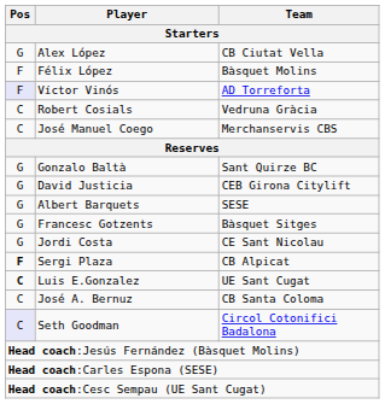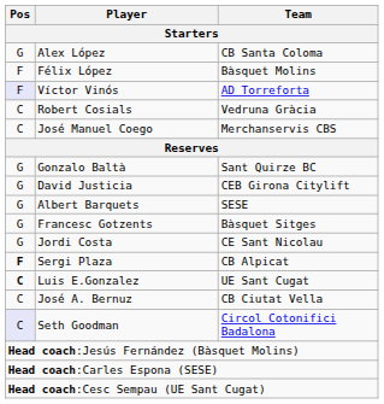 <table class="wikitable" style="text-align:center; font-size:90%;">
 <tr>
 <th scope="col" style="width:25px;">Pos</th>
 <th scope="col" style="width:185px;">Player</th>
 <th scope="col" style="width:160px;">Team</th>
 </tr>
 <tr>
 <th scope="col" colspan="5">Starters</th>
 </tr>
 <tr>
 <td>G</td>
 <td style="text-align:left">Alex López</td>
-<td style="text-align:left">CB Ciutat Vella</td>
+<td style="text-align:left">CB Santa Coloma</td>
 </tr>
 <tr>
 <td>F</td>
 <td style="text-align:left">Félix López</td>
 <td style="text-align:left">Bàsquet Molins</td>
 </tr>
 <tr>
 <td style="background: lavender;">F</td>
 <td style="text-align:left">Víctor Vinós</td>
 <td style="text-align:left"><a href='#'>AD Torreforta</a></td>
 </tr>
 <tr>
 <td>C</td>
 <td style="text-align:left">Robert Cosials</td>
 <td style="text-align:left">Vedruna Gràcia</td>
 </tr>
 <tr>
 <td>C</td>
 <td style="text-align:left">José Manuel Coego</td>
 <td style="text-align:left">Merchanservis CBS</td>
 </tr>
 <tr>
 <th scope="col" colspan="5">Reserves</th>
 </tr>
 <tr>
 <td>G</td>
 <td style="text-align:left">Gonzalo Baltà</td>
 <td style="text-align:left">Sant Quirze BC</td>
 </tr>
 <tr>
 <td>G</td>
 <td style="text-align:left">David Justicia</td>
 <td style="text-align:left">CEB Girona Citylift</td>
 </tr>
 <tr>
 <td>G</td>
 <td style="text-align:left">Albert Barquets</td>
 <td style="text-align:left">SESE</td>
 </tr>
 <tr>
 <td>G</td>
 <td style="text-align:left">Francesc Gotzents</td>
 <td style="text-align:left">Bàsquet Sitges</td>
 </tr>
 <tr>
 <td>G</td>
 <td style="text-align:left">Jordi Costa</td>
 <td style="text-align:left">CE Sant Nicolau</td>
 </tr>
 <tr>
 <td><strong>F</strong></td>
 <td style="text-align:left">Sergi Plaza</td>
 <td style="text-align:left">CB Alpicat</td>
 </tr>
 <tr>
 <td><strong>C</strong></td>
 <td style="text-align:left">Luis E.Gonzalez</td>
 <td style="text-align:left">UE Sant Cugat</td>
 </tr>
 <tr>
 <td>C</td>
 <td style="text-align:left">José A. Bernuz</td>
-<td style="text-align:left">CB Santa Coloma</td>
+<td style="text-align:left">CB Ciutat Vella</td>
 </tr>
 <tr>
 <td style="background: lavender;">C</td>
 <td style="text-align:left">Seth Goodman</td>
 <td style="text-align:left"><a href='#'>Circol Cotonifici Badalona</a></td>
 </tr>
 <tr>
 <td style="text-align:left" colspan="5"><strong>Head coach</strong>:Jesús Fernández (Bàsquet Molins)</td>
 </tr>
 <tr>
 <td style="text-align:left" colspan="5"><strong>Head coach</strong>:Carles Espona (SESE)</td>
 </tr>
 <tr>
 <td style="text-align:left" colspan="5"><strong>Head coach</strong>:Cesc Sempau (UE Sant Cugat)</td>
 </tr>
 </table>
